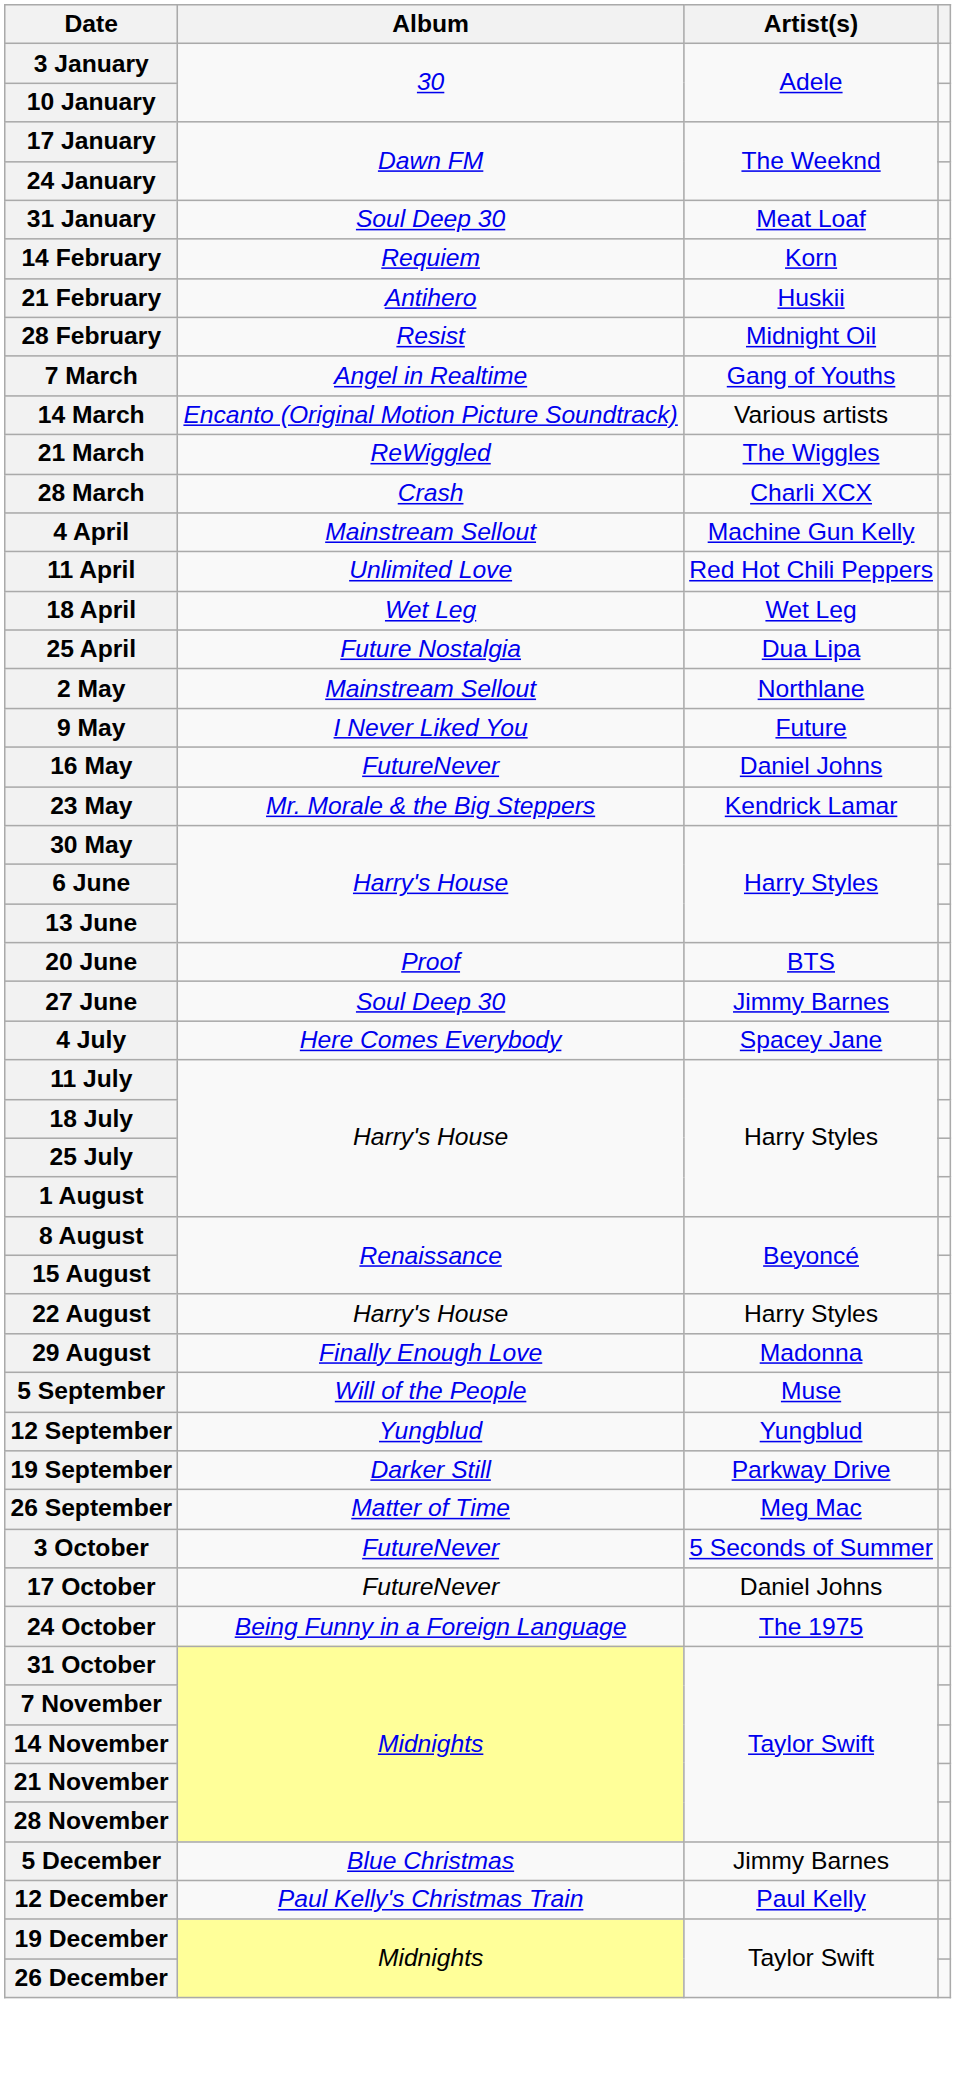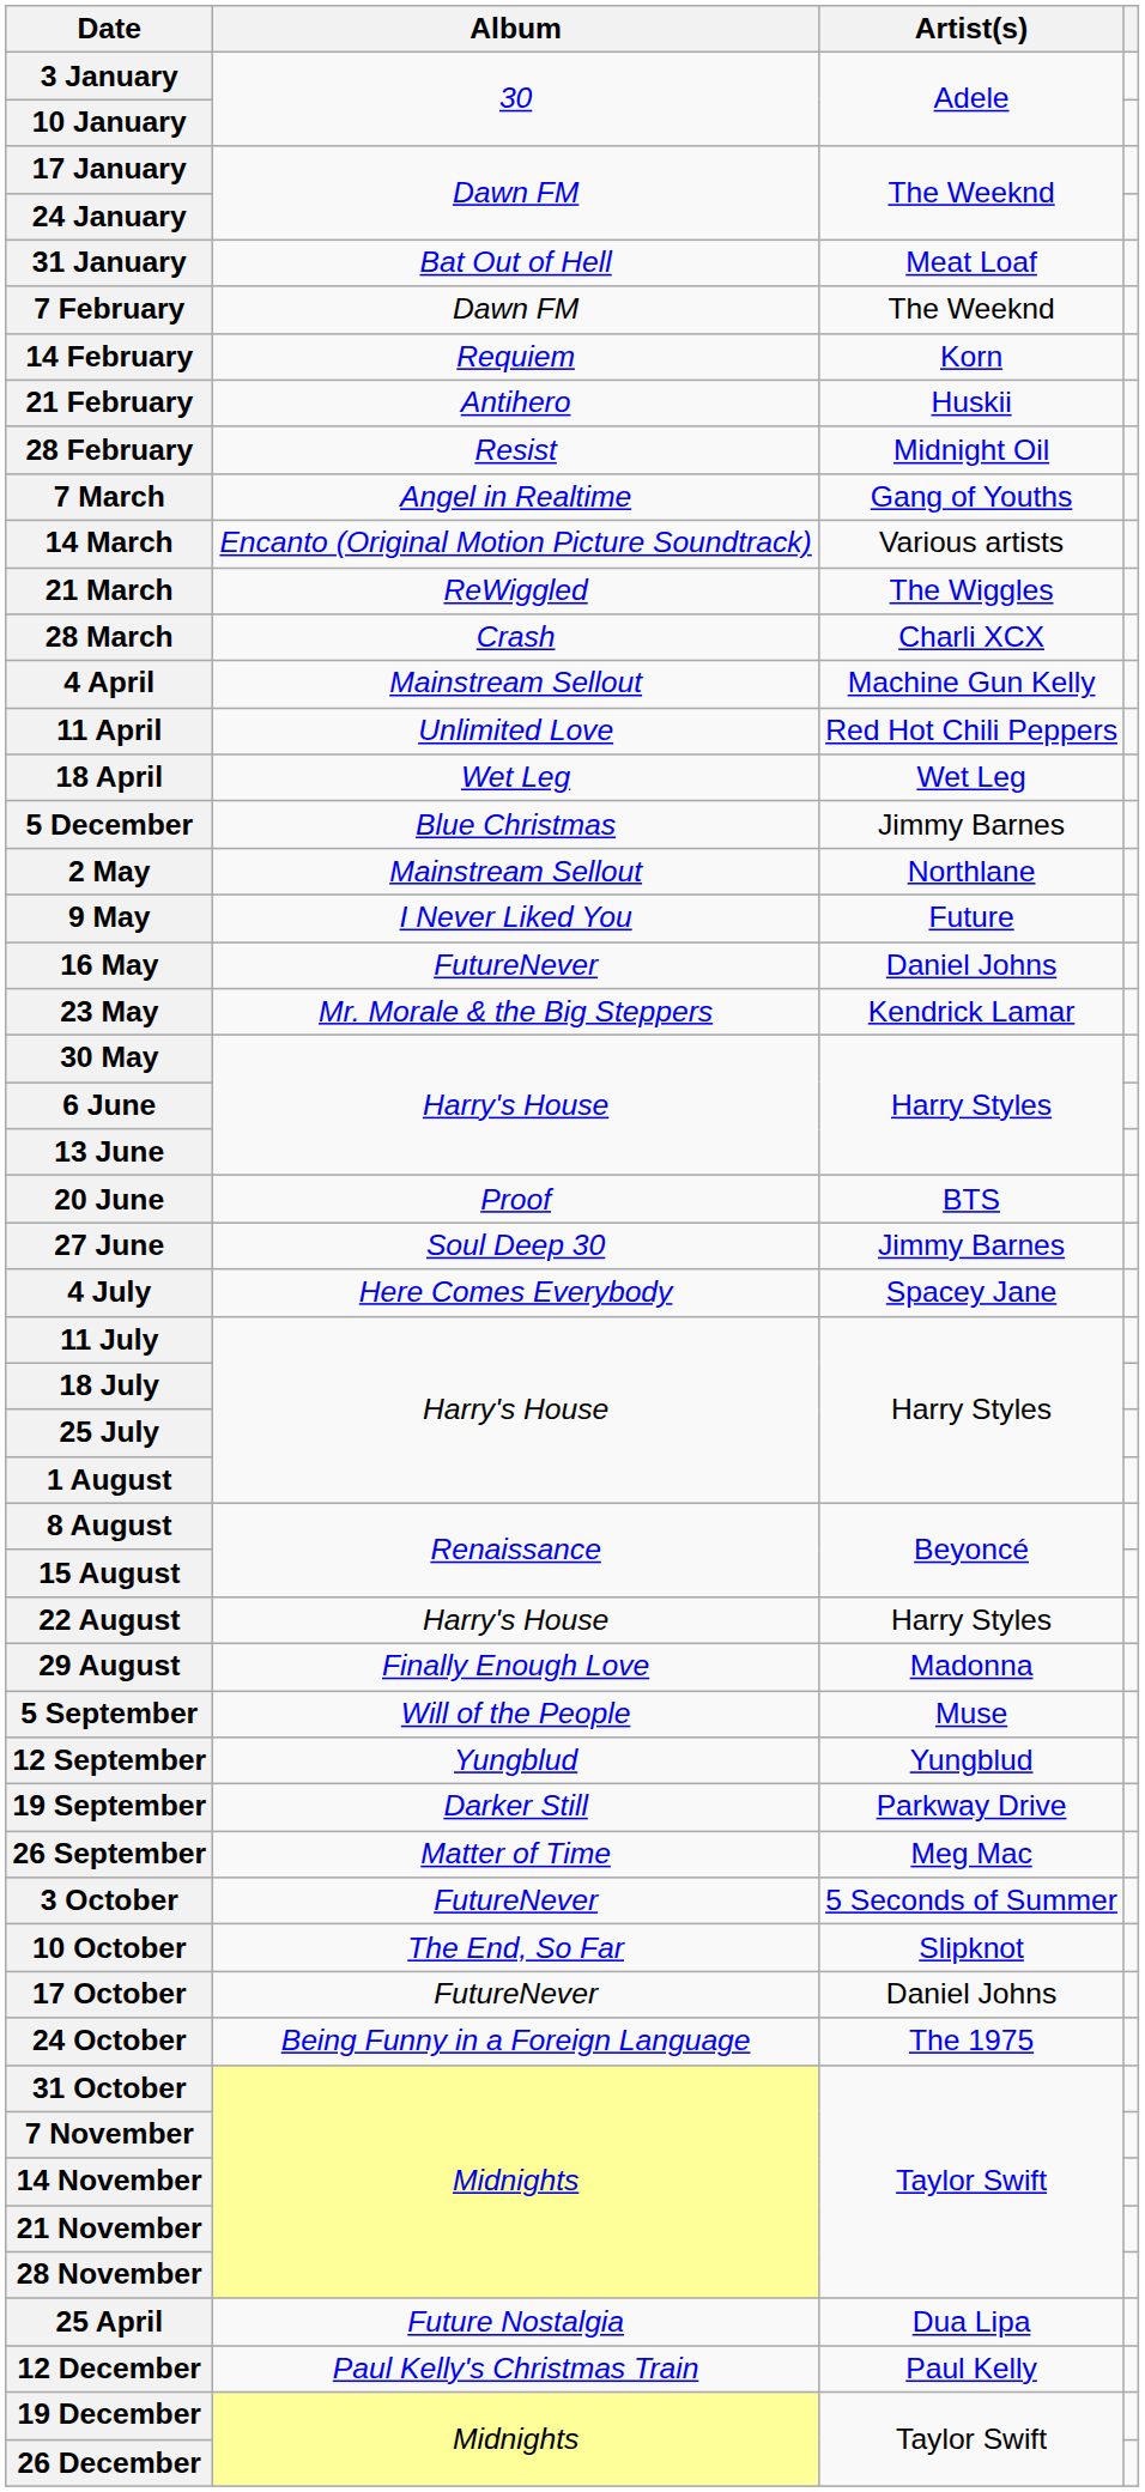 <table class="wikitable plainrowheaders" style="text-align:center;">
 <tr>
 <th>Date</th>
 <th>Album</th>
 <th>Artist(s)</th>
 <th></th>
 </tr>
 <tr>
 <th scope="row">3 January</th>
 <td rowspan="2"><em><a href='#'>30</a></em></td>
 <td rowspan="2"><a href='#'>Adele</a></td>
 <td></td>
 </tr>
 <tr>
 <th scope="row">10 January</th>
 <td></td>
 </tr>
 <tr>
 <th scope="row">17 January</th>
 <td rowspan="2"><em><a href='#'>Dawn FM</a></em></td>
 <td rowspan="2"><a href='#'>The Weeknd</a></td>
 <td></td>
 </tr>
 <tr>
 <th scope="row">24 January</th>
 <td></td>
 </tr>
 <tr>
 <th scope="row">31 January</th>
-<td><em><a href='#'>Soul Deep 30</a></em></td>
+<td><em><a href='#'>Bat Out of Hell</a></em></td>
 <td><a href='#'>Meat Loaf</a></td>
+<td></td>
+</tr>
+<tr>
+<th scope="row">7 February</th>
+<td><em>Dawn FM</em></td>
+<td>The Weeknd</td>
 <td></td>
 </tr>
 <tr>
 <th scope="row">14 February</th>
 <td><em><a href='#'>Requiem</a></em></td>
 <td><a href='#'>Korn</a></td>
 <td></td>
 </tr>
 <tr>
 <th scope="row">21 February</th>
 <td><em><a href='#'>Antihero</a></em></td>
 <td><a href='#'>Huskii</a></td>
 <td></td>
 </tr>
 <tr>
 <th scope="row">28 February</th>
 <td><em><a href='#'>Resist</a></em></td>
 <td><a href='#'>Midnight Oil</a></td>
 <td></td>
 </tr>
 <tr>
 <th scope="row">7 March</th>
 <td><em><a href='#'>Angel in Realtime</a></em></td>
 <td><a href='#'>Gang of Youths</a></td>
 <td></td>
 </tr>
 <tr>
 <th scope="row">14 March</th>
 <td><em><a href='#'>Encanto (Original Motion Picture Soundtrack)</a></em></td>
 <td>Various artists</td>
 <td></td>
 </tr>
 <tr>
 <th scope="row">21 March</th>
 <td><em><a href='#'>ReWiggled</a></em></td>
 <td><a href='#'>The Wiggles</a></td>
 <td></td>
 </tr>
 <tr>
 <th scope="row">28 March</th>
 <td><em><a href='#'>Crash</a></em></td>
 <td><a href='#'>Charli XCX</a></td>
 <td></td>
 </tr>
 <tr>
 <th scope="row">4 April</th>
 <td><em><a href='#'>Mainstream Sellout</a></em></td>
 <td><a href='#'>Machine Gun Kelly</a></td>
 <td></td>
 </tr>
 <tr>
 <th scope="row">11 April</th>
 <td><em><a href='#'>Unlimited Love</a></em></td>
 <td><a href='#'>Red Hot Chili Peppers</a></td>
 <td></td>
 </tr>
 <tr>
 <th scope="row">18 April</th>
 <td><em><a href='#'>Wet Leg</a></em></td>
 <td><a href='#'>Wet Leg</a></td>
 <td></td>
 </tr>
 <tr>
-<th scope="row">25 April</th>
-<td><em><a href='#'>Future Nostalgia</a></em></td>
-<td><a href='#'>Dua Lipa</a></td>
+<th scope="row">5 December</th>
+<td><em><a href='#'>Blue Christmas</a></em></td>
+<td>Jimmy Barnes</td>
 <td></td>
 </tr>
 <tr>
 <th scope="row">2 May</th>
 <td><em><a href='#'>Mainstream Sellout</a></em></td>
 <td><a href='#'>Northlane</a></td>
 <td></td>
 </tr>
 <tr>
 <th scope="row">9 May</th>
 <td><em><a href='#'>I Never Liked You</a></em></td>
 <td><a href='#'>Future</a></td>
 <td></td>
 </tr>
 <tr>
 <th scope="row">16 May</th>
 <td><em><a href='#'>FutureNever</a></em></td>
 <td><a href='#'>Daniel Johns</a></td>
 <td></td>
 </tr>
 <tr>
 <th scope="row">23 May</th>
 <td><em><a href='#'>Mr. Morale & the Big Steppers</a></em></td>
 <td><a href='#'>Kendrick Lamar</a></td>
 <td></td>
 </tr>
 <tr>
 <th scope="row">30 May</th>
 <td rowspan="3"><em><a href='#'>Harry's House</a></em></td>
 <td rowspan="3"><a href='#'>Harry Styles</a></td>
 <td></td>
 </tr>
 <tr>
 <th scope="row">6 June</th>
 <td></td>
 </tr>
 <tr>
 <th scope="row">13 June</th>
 <td></td>
 </tr>
 <tr>
 <th scope="row">20 June</th>
 <td><em><a href='#'>Proof</a></em></td>
 <td><a href='#'>BTS</a></td>
 <td></td>
 </tr>
 <tr>
 <th scope="row">27 June</th>
 <td><em><a href='#'>Soul Deep 30</a></em></td>
 <td><a href='#'>Jimmy Barnes</a></td>
 <td></td>
 </tr>
 <tr>
 <th scope="row">4 July</th>
 <td><em><a href='#'>Here Comes Everybody</a></em></td>
 <td><a href='#'>Spacey Jane</a></td>
 <td></td>
 </tr>
 <tr>
 <th scope="row">11 July</th>
 <td rowspan="4"><em>Harry's House</em></td>
 <td rowspan="4">Harry Styles</td>
 <td></td>
 </tr>
 <tr>
 <th scope="row">18 July</th>
 <td></td>
 </tr>
 <tr>
 <th scope="row">25 July</th>
 <td></td>
 </tr>
 <tr>
 <th scope="row">1 August</th>
 <td></td>
 </tr>
 <tr>
 <th scope="row">8 August</th>
 <td rowspan="2"><em><a href='#'>Renaissance</a></em></td>
 <td rowspan="2"><a href='#'>Beyoncé</a></td>
 <td></td>
 </tr>
 <tr>
 <th scope="row">15 August</th>
 <td></td>
 </tr>
 <tr>
 <th scope="row">22 August</th>
 <td><em>Harry's House</em></td>
 <td>Harry Styles</td>
 <td></td>
 </tr>
 <tr>
 <th scope="row">29 August</th>
 <td><em><a href='#'>Finally Enough Love</a></em></td>
 <td><a href='#'>Madonna</a></td>
 <td></td>
 </tr>
 <tr>
 <th scope="row">5 September</th>
 <td><em><a href='#'>Will of the People</a></em></td>
 <td><a href='#'>Muse</a></td>
 <td></td>
 </tr>
 <tr>
 <th scope="row">12 September</th>
 <td><em><a href='#'>Yungblud</a></em></td>
 <td><a href='#'>Yungblud</a></td>
 <td></td>
 </tr>
 <tr>
 <th scope="row">19 September</th>
 <td><em><a href='#'>Darker Still</a></em></td>
 <td><a href='#'>Parkway Drive</a></td>
 <td></td>
 </tr>
 <tr>
 <th scope="row">26 September</th>
 <td><em><a href='#'>Matter of Time</a></em></td>
 <td><a href='#'>Meg Mac</a></td>
 <td></td>
 </tr>
 <tr>
 <th scope="row">3 October</th>
 <td><em><a href='#'>FutureNever</a></em></td>
 <td><a href='#'>5 Seconds of Summer</a></td>
 <td></td>
 </tr>
 <tr>
+<th scope="row">10 October</th>
+<td><em><a href='#'>The End, So Far</a></em></td>
+<td><a href='#'>Slipknot</a></td>
+<td></td>
+</tr>
+<tr>
 <th scope="row">17 October</th>
 <td><em>FutureNever</em></td>
 <td>Daniel Johns</td>
 <td></td>
 </tr>
 <tr>
 <th scope="row">24 October</th>
 <td><em><a href='#'>Being Funny in a Foreign Language</a></em></td>
 <td><a href='#'>The 1975</a></td>
 <td></td>
 </tr>
 <tr>
 <th scope="row">31 October</th>
 <td rowspan="5" bgcolor=#FFFF99><em><a href='#'>Midnights</a></em> </td>
 <td rowspan="5"><a href='#'>Taylor Swift</a></td>
 <td></td>
 </tr>
 <tr>
 <th scope="row">7 November</th>
 <td></td>
 </tr>
 <tr>
 <th scope="row">14 November</th>
 <td></td>
 </tr>
 <tr>
 <th scope="row">21 November</th>
 <td></td>
 </tr>
 <tr>
 <th scope="row">28 November</th>
 <td></td>
 </tr>
 <tr>
-<th scope="row">5 December</th>
-<td><em><a href='#'>Blue Christmas</a></em></td>
-<td>Jimmy Barnes</td>
+<th scope="row">25 April</th>
+<td><em><a href='#'>Future Nostalgia</a></em></td>
+<td><a href='#'>Dua Lipa</a></td>
 <td></td>
 </tr>
 <tr>
 <th scope="row">12 December</th>
 <td><em><a href='#'>Paul Kelly's Christmas Train</a></em></td>
 <td><a href='#'>Paul Kelly</a></td>
 <td></td>
 </tr>
 <tr>
 <th scope="row">19 December</th>
 <td rowspan="2" bgcolor=#FFFF99><em>Midnights</em> </td>
 <td rowspan="2">Taylor Swift</td>
 <td></td>
 </tr>
 <tr>
 <th scope="row">26 December</th>
 <td></td>
 </tr>
 </table>
